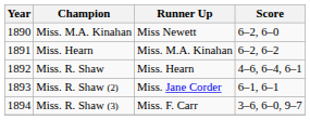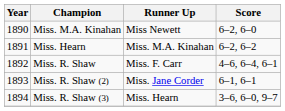 <table class="wikitable sortable">
 <tr>
 <th>Year</th>
 <th>Champion</th>
 <th>Runner Up</th>
 <th>Score</th>
 </tr>
 <tr>
 <td>1890</td>
 <td> Miss. M.A. Kinahan</td>
 <td> Miss Newett</td>
 <td>6–2, 6–0</td>
 </tr>
 <tr>
 <td>1891</td>
 <td> Miss. Hearn</td>
 <td> Miss. M.A. Kinahan</td>
 <td>6–2, 6–2</td>
 </tr>
 <tr>
 <td>1892</td>
 <td> Miss. R. Shaw</td>
-<td> Miss. Hearn</td>
+<td> Miss. F. Carr</td>
 <td>4–6, 6–4, 6–1</td>
 </tr>
 <tr>
 <td>1893</td>
 <td> Miss. R. Shaw <small>(2)</small></td>
 <td> Miss. <a href='#'>Jane Corder</a></td>
 <td>6–1, 6–1</td>
 </tr>
 <tr>
 <td>1894</td>
 <td> Miss. R. Shaw <small>(3)</small></td>
-<td> Miss. F. Carr</td>
+<td> Miss. Hearn</td>
 <td>3–6, 6–0, 9–7</td>
 </tr>
 <tr>
 </tr>
 </table>
